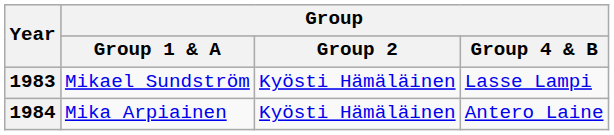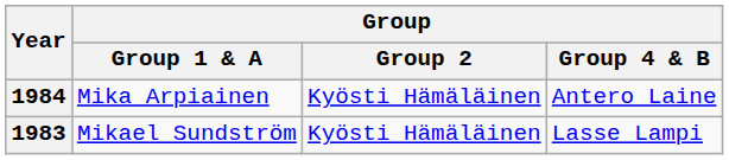 <table class="wikitable" style="font-size: 95%">
 <tr>
 <th rowspan="2">Year</th>
 <th colspan="3">Group</th>
 </tr>
 <tr>
 <th>Group 1 & A</th>
 <th>Group 2</th>
 <th>Group 4 & B</th>
 </tr>
 <tr>
+<th>1984</th>
+<td><a href='#'>Mika Arpiainen</a></td>
+<td><a href='#'>Kyösti Hämäläinen</a></td>
+<td><a href='#'>Antero Laine</a></td>
+</tr>
+<tr>
 <th>1983</th>
 <td><a href='#'>Mikael Sundström</a></td>
 <td><a href='#'>Kyösti Hämäläinen</a></td>
 <td><a href='#'>Lasse Lampi</a></td>
 </tr>
-<tr>
-<th>1984</th>
-<td><a href='#'>Mika Arpiainen</a></td>
-<td><a href='#'>Kyösti Hämäläinen</a></td>
-<td><a href='#'>Antero Laine</a></td>
-</tr>
 </table>
